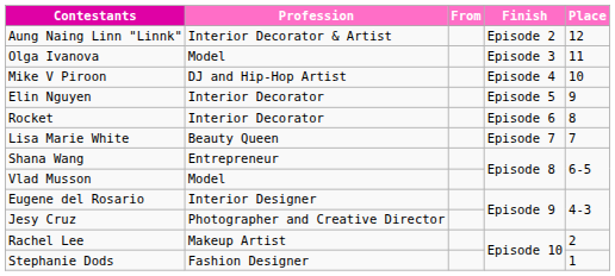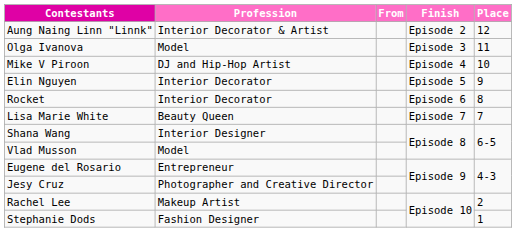 <table class="wikitable">
 <tr>
 <th style="background:#DF01A5; color:#fff;">Contestants</th>
 <th style="background:#FF6EC7; color:#fff;">Profession</th>
 <th style="background:#FF6EC7; color:#fff;">From</th>
 <th style="background:#FF6EC7; color:#fff;">Finish</th>
 <th style="background:#FF6EC7; color:#fff;">Place</th>
 </tr>
 <tr>
 <td>Aung Naing Linn "Linnk"</td>
 <td>Interior Decorator & Artist</td>
 <td></td>
 <td>Episode 2</td>
 <td>12</td>
 </tr>
 <tr>
 <td>Olga Ivanova</td>
 <td>Model</td>
 <td></td>
 <td>Episode 3</td>
 <td>11</td>
 </tr>
 <tr>
 <td>Mike V Piroon</td>
 <td>DJ and Hip-Hop Artist</td>
 <td></td>
 <td>Episode 4</td>
 <td>10</td>
 </tr>
 <tr>
 <td>Elin Nguyen</td>
 <td>Interior Decorator</td>
 <td></td>
 <td>Episode 5</td>
 <td>9</td>
 </tr>
 <tr>
 <td>Rocket</td>
 <td>Interior Decorator</td>
 <td></td>
 <td>Episode 6</td>
 <td>8</td>
 </tr>
 <tr>
 <td>Lisa Marie White </td>
 <td>Beauty Queen</td>
 <td></td>
 <td>Episode 7</td>
 <td>7</td>
 </tr>
 <tr>
 <td>Shana Wang</td>
-<td>Entrepreneur</td>
+<td>Interior Designer</td>
 <td></td>
 <td rowspan=2>Episode 8</td>
 <td rowspan=2>6-5</td>
 </tr>
 <tr>
 <td>Vlad Musson</td>
 <td>Model</td>
 <td></td>
 </tr>
 <tr>
 <td>Eugene del Rosario</td>
-<td>Interior Designer</td>
+<td>Entrepreneur</td>
 <td></td>
 <td rowspan=2>Episode 9</td>
 <td rowspan=2>4-3</td>
 </tr>
 <tr>
 <td>Jesy Cruz</td>
 <td>Photographer and Creative Director</td>
 <td></td>
 </tr>
 <tr>
 <td>Rachel Lee</td>
 <td>Makeup Artist</td>
 <td></td>
 <td rowspan=2>Episode 10</td>
 <td>2</td>
 </tr>
 <tr>
 <td>Stephanie Dods</td>
 <td>Fashion Designer</td>
 <td></td>
 <td>1</td>
 </tr>
 </table>
